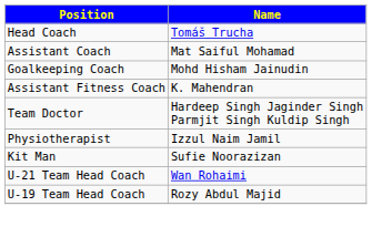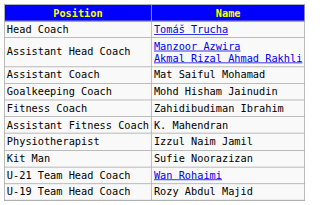 <table class="wikitable">
 <tr>
 <th style="background:blue; color:yellow; text-align:center;">Position</th>
 <th style="background:blue; color:yellow; text-align:center;">Name</th>
 </tr>
 <tr>
 <td>Head Coach</td>
 <td> <a href='#'>Tomáš Trucha</a></td>
 </tr>
 <tr>
+<td>Assistant Head Coach</td>
+<td> <a href='#'>Manzoor Azwira</a> <br>  <a href='#'>Akmal Rizal Ahmad Rakhli</a></td>
+</tr>
+<tr>
 <td>Assistant Coach</td>
 <td> Mat Saiful Mohamad</td>
 </tr>
 <tr>
 <td>Goalkeeping Coach</td>
 <td> Mohd Hisham Jainudin</td>
 </tr>
 <tr>
+<td>Fitness Coach</td>
+<td> Zahidibudiman Ibrahim</td>
+</tr>
+<tr>
 <td>Assistant Fitness Coach</td>
 <td> K. Mahendran</td>
-</tr>
-<tr>
-<td>Team Doctor</td>
-<td> Hardeep Singh Jaginder Singh <br>  Parmjit Singh Kuldip Singh</td>
 </tr>
 <tr>
 <td>Physiotherapist</td>
 <td> Izzul Naim Jamil</td>
 </tr>
 <tr>
 <td>Kit Man</td>
 <td> Sufie Noorazizan</td>
 </tr>
 <tr>
 <td>U-21 Team Head Coach</td>
 <td> <a href='#'>Wan Rohaimi</a></td>
 </tr>
 <tr>
 <td>U-19 Team Head Coach</td>
 <td> Rozy Abdul Majid</td>
 </tr>
 <tr>
 </tr>
 </table>
